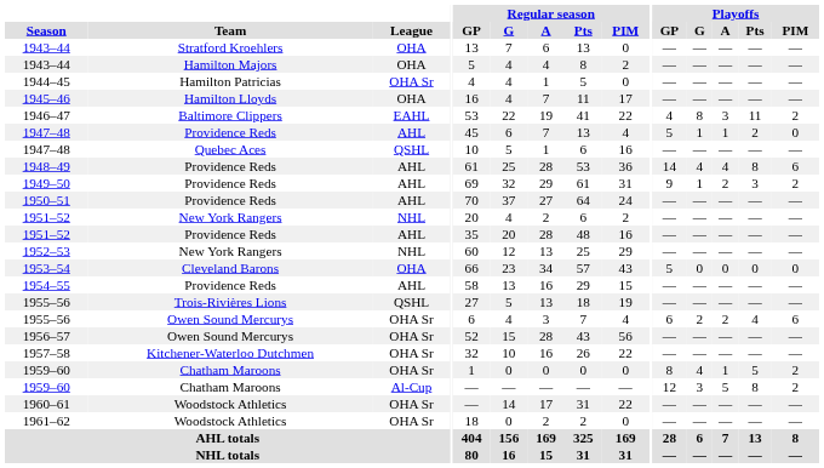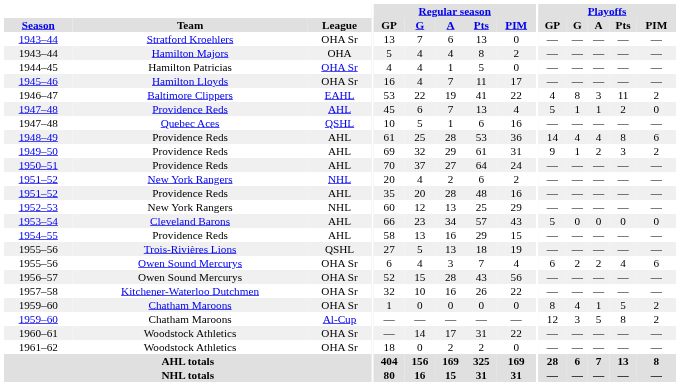 <table border="0" cellpadding="1" cellspacing="0" style="text-align:center; width:60em">
 <tr bgcolor="#e0e0e0">
 <th colspan="3" bgcolor="#ffffff"></th>
 <th rowspan="100" bgcolor="#ffffff"></th>
 <th colspan="5"><a href='#'>Regular season</a></th>
 <th rowspan="100" bgcolor="#ffffff"></th>
 <th colspan="5"><a href='#'>Playoffs</a></th>
 </tr>
 <tr bgcolor="#e0e0e0">
 <th><a href='#'>Season</a></th>
 <th>Team</th>
 <th>League</th>
 <th>GP</th>
 <th><a href='#'>G</a></th>
 <th><a href='#'>A</a></th>
 <th><a href='#'>Pts</a></th>
 <th><a href='#'>PIM</a></th>
 <th>GP</th>
 <th>G</th>
 <th>A</th>
 <th>Pts</th>
 <th>PIM</th>
 </tr>
 <tr>
 <td><a href='#'>1943–44</a></td>
 <td><a href='#'>Stratford Kroehlers</a></td>
-<td><a href='#'>OHA</a></td>
+<td>OHA Sr</td>
 <td>13</td>
 <td>7</td>
 <td>6</td>
 <td>13</td>
 <td>0</td>
 <td>—</td>
 <td>—</td>
 <td>—</td>
 <td>—</td>
 <td>—</td>
 </tr>
 <tr bgcolor="#f0f0f0">
 <td>1943–44</td>
 <td><a href='#'>Hamilton Majors</a></td>
 <td>OHA</td>
 <td>5</td>
 <td>4</td>
 <td>4</td>
 <td>8</td>
 <td>2</td>
 <td>—</td>
 <td>—</td>
 <td>—</td>
 <td>—</td>
 <td>—</td>
 </tr>
 <tr>
 <td>1944–45</td>
 <td>Hamilton Patricias</td>
 <td><a href='#'>OHA Sr</a></td>
 <td>4</td>
 <td>4</td>
 <td>1</td>
 <td>5</td>
 <td>0</td>
 <td>—</td>
 <td>—</td>
 <td>—</td>
 <td>—</td>
 <td>—</td>
 </tr>
 <tr bgcolor="#f0f0f0">
 <td><a href='#'>1945–46</a></td>
 <td><a href='#'>Hamilton Lloyds</a></td>
-<td>OHA</td>
+<td>OHA Sr</td>
 <td>16</td>
 <td>4</td>
 <td>7</td>
 <td>11</td>
 <td>17</td>
 <td>—</td>
 <td>—</td>
 <td>—</td>
 <td>—</td>
 <td>—</td>
 </tr>
 <tr>
 <td>1946–47</td>
 <td><a href='#'>Baltimore Clippers</a></td>
 <td><a href='#'>EAHL</a></td>
 <td>53</td>
 <td>22</td>
 <td>19</td>
 <td>41</td>
 <td>22</td>
 <td>4</td>
 <td>8</td>
 <td>3</td>
 <td>11</td>
 <td>2</td>
 </tr>
 <tr bgcolor="#f0f0f0">
 <td><a href='#'>1947–48</a></td>
 <td><a href='#'>Providence Reds</a></td>
 <td><a href='#'>AHL</a></td>
 <td>45</td>
 <td>6</td>
 <td>7</td>
 <td>13</td>
 <td>4</td>
 <td>5</td>
 <td>1</td>
 <td>1</td>
 <td>2</td>
 <td>0</td>
 </tr>
 <tr>
 <td>1947–48</td>
 <td><a href='#'>Quebec Aces</a></td>
 <td><a href='#'>QSHL</a></td>
 <td>10</td>
 <td>5</td>
 <td>1</td>
 <td>6</td>
 <td>16</td>
 <td>—</td>
 <td>—</td>
 <td>—</td>
 <td>—</td>
 <td>—</td>
 </tr>
 <tr bgcolor="#f0f0f0">
 <td><a href='#'>1948–49</a></td>
 <td>Providence Reds</td>
 <td>AHL</td>
 <td>61</td>
 <td>25</td>
 <td>28</td>
 <td>53</td>
 <td>36</td>
 <td>14</td>
 <td>4</td>
 <td>4</td>
 <td>8</td>
 <td>6</td>
 </tr>
 <tr>
 <td><a href='#'>1949–50</a></td>
 <td>Providence Reds</td>
 <td>AHL</td>
 <td>69</td>
 <td>32</td>
 <td>29</td>
 <td>61</td>
 <td>31</td>
 <td>9</td>
 <td>1</td>
 <td>2</td>
 <td>3</td>
 <td>2</td>
 </tr>
 <tr bgcolor="#f0f0f0">
 <td><a href='#'>1950–51</a></td>
 <td>Providence Reds</td>
 <td>AHL</td>
 <td>70</td>
 <td>37</td>
 <td>27</td>
 <td>64</td>
 <td>24</td>
 <td>—</td>
 <td>—</td>
 <td>—</td>
 <td>—</td>
 <td>—</td>
 </tr>
 <tr>
 <td><a href='#'>1951–52</a></td>
 <td><a href='#'>New York Rangers</a></td>
 <td><a href='#'>NHL</a></td>
 <td>20</td>
 <td>4</td>
 <td>2</td>
 <td>6</td>
 <td>2</td>
 <td>—</td>
 <td>—</td>
 <td>—</td>
 <td>—</td>
 <td>—</td>
 </tr>
 <tr bgcolor="#f0f0f0">
 <td><a href='#'>1951–52</a></td>
 <td>Providence Reds</td>
 <td>AHL</td>
 <td>35</td>
 <td>20</td>
 <td>28</td>
 <td>48</td>
 <td>16</td>
 <td>—</td>
 <td>—</td>
 <td>—</td>
 <td>—</td>
 <td>—</td>
 </tr>
 <tr>
 <td><a href='#'>1952–53</a></td>
 <td>New York Rangers</td>
 <td>NHL</td>
 <td>60</td>
 <td>12</td>
 <td>13</td>
 <td>25</td>
 <td>29</td>
 <td>—</td>
 <td>—</td>
 <td>—</td>
 <td>—</td>
 <td>—</td>
 </tr>
 <tr bgcolor="#f0f0f0">
 <td><a href='#'>1953–54</a></td>
 <td><a href='#'>Cleveland Barons</a></td>
-<td><a href='#'>OHA</a></td>
+<td>AHL</td>
 <td>66</td>
 <td>23</td>
 <td>34</td>
 <td>57</td>
 <td>43</td>
 <td>5</td>
 <td>0</td>
 <td>0</td>
 <td>0</td>
 <td>0</td>
 </tr>
 <tr>
 <td><a href='#'>1954–55</a></td>
 <td>Providence Reds</td>
 <td>AHL</td>
 <td>58</td>
 <td>13</td>
 <td>16</td>
 <td>29</td>
 <td>15</td>
 <td>—</td>
 <td>—</td>
 <td>—</td>
 <td>—</td>
 <td>—</td>
 </tr>
 <tr bgcolor="#f0f0f0">
 <td>1955–56</td>
 <td><a href='#'>Trois-Rivières Lions</a></td>
 <td>QSHL</td>
 <td>27</td>
 <td>5</td>
 <td>13</td>
 <td>18</td>
 <td>19</td>
 <td>—</td>
 <td>—</td>
 <td>—</td>
 <td>—</td>
 <td>—</td>
 </tr>
 <tr>
 <td>1955–56</td>
 <td><a href='#'>Owen Sound Mercurys</a></td>
 <td>OHA Sr</td>
 <td>6</td>
 <td>4</td>
 <td>3</td>
 <td>7</td>
 <td>4</td>
 <td>6</td>
 <td>2</td>
 <td>2</td>
 <td>4</td>
 <td>6</td>
 </tr>
 <tr bgcolor="#f0f0f0">
 <td>1956–57</td>
 <td>Owen Sound Mercurys</td>
 <td>OHA Sr</td>
 <td>52</td>
 <td>15</td>
 <td>28</td>
 <td>43</td>
 <td>56</td>
 <td>—</td>
 <td>—</td>
 <td>—</td>
 <td>—</td>
 <td>—</td>
 </tr>
 <tr>
 <td>1957–58</td>
 <td><a href='#'>Kitchener-Waterloo Dutchmen</a></td>
 <td>OHA Sr</td>
 <td>32</td>
 <td>10</td>
 <td>16</td>
 <td>26</td>
 <td>22</td>
 <td>—</td>
 <td>—</td>
 <td>—</td>
 <td>—</td>
 <td>—</td>
 </tr>
 <tr bgcolor="#f0f0f0">
 <td>1959–60</td>
 <td><a href='#'>Chatham Maroons</a></td>
 <td>OHA Sr</td>
 <td>1</td>
 <td>0</td>
 <td>0</td>
 <td>0</td>
 <td>0</td>
 <td>8</td>
 <td>4</td>
 <td>1</td>
 <td>5</td>
 <td>2</td>
 </tr>
 <tr>
 <td><a href='#'>1959–60</a></td>
 <td>Chatham Maroons</td>
 <td><a href='#'>Al-Cup</a></td>
 <td>—</td>
 <td>—</td>
 <td>—</td>
 <td>—</td>
 <td>—</td>
 <td>12</td>
 <td>3</td>
 <td>5</td>
 <td>8</td>
 <td>2</td>
 </tr>
 <tr bgcolor="#f0f0f0">
 <td>1960–61</td>
 <td>Woodstock Athletics</td>
 <td>OHA Sr</td>
 <td>—</td>
 <td>14</td>
 <td>17</td>
 <td>31</td>
 <td>22</td>
 <td>—</td>
 <td>—</td>
 <td>—</td>
 <td>—</td>
 <td>—</td>
 </tr>
 <tr>
 <td>1961–62</td>
 <td>Woodstock Athletics</td>
 <td>OHA Sr</td>
 <td>18</td>
 <td>0</td>
 <td>2</td>
 <td>2</td>
 <td>0</td>
 <td>—</td>
 <td>—</td>
 <td>—</td>
 <td>—</td>
 <td>—</td>
 </tr>
 <tr bgcolor="#e0e0e0">
 <th colspan="3">AHL totals</th>
 <th>404</th>
 <th>156</th>
 <th>169</th>
 <th>325</th>
 <th>169</th>
 <th>28</th>
 <th>6</th>
 <th>7</th>
 <th>13</th>
 <th>8</th>
 </tr>
 <tr bgcolor="#e0e0e0">
 <th colspan="3">NHL totals</th>
 <th>80</th>
 <th>16</th>
 <th>15</th>
 <th>31</th>
 <th>31</th>
 <th>—</th>
 <th>—</th>
 <th>—</th>
 <th>—</th>
 <th>—</th>
 </tr>
 </table>
